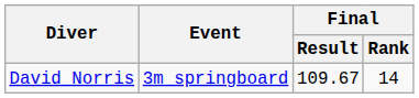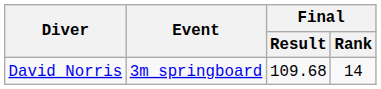 <table class=wikitable style="font-size:90%">
 <tr>
 <th rowspan=2>Diver</th>
 <th rowspan=2>Event</th>
 <th colspan=2>Final</th>
 </tr>
 <tr>
 <th>Result</th>
 <th>Rank</th>
 </tr>
 <tr>
 <td><a href='#'>David Norris</a></td>
 <td><a href='#'>3m springboard</a></td>
-<td align=center>109.67</td>
+<td align=center>109.68</td>
 <td align=center>14</td>
 </tr>
 </table>
